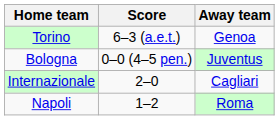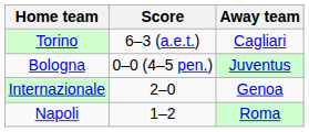 <table class="wikitable" style="text-align: center">
 <tr>
 <th>Home team</th>
 <th>Score</th>
 <th>Away team</th>
 </tr>
 <tr>
 <td bgcolor="ccffcc"><a href='#'>Torino</a></td>
 <td>6–3 (<a href='#'>a.e.t.</a>)</td>
-<td><a href='#'>Genoa</a></td>
+<td><a href='#'>Cagliari</a></td>
 </tr>
 <tr>
 <td><a href='#'>Bologna</a></td>
 <td>0–0 (4–5 <a href='#'>pen.</a>)</td>
 <td bgcolor="ccffcc"><a href='#'>Juventus</a></td>
 </tr>
 <tr>
 <td bgcolor="ccffcc"><a href='#'>Internazionale</a></td>
 <td>2–0</td>
-<td><a href='#'>Cagliari</a></td>
+<td><a href='#'>Genoa</a></td>
 </tr>
 <tr>
 <td><a href='#'>Napoli</a></td>
 <td>1–2</td>
 <td bgcolor="ccffcc"><a href='#'>Roma</a></td>
 </tr>
 </table>
